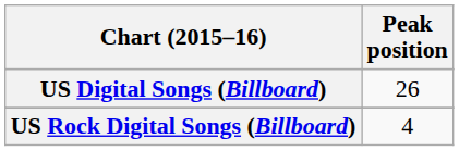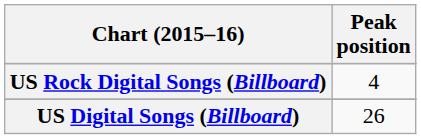 <table class="wikitable sortable plainrowheaders" style="text-align:center">
 <tr>
 <th>Chart (2015–16)</th>
 <th>Peak<br>position</th>
 </tr>
 <tr>
 </tr>
 <tr>
-<th scope="row">US <a href='#'>Digital Songs</a> (<em><a href='#'>Billboard</a></em>)</th>
-<td>26</td>
+<th scope="row">US <a href='#'>Rock Digital Songs</a> (<em><a href='#'>Billboard</a></em>)</th>
+<td>4</td>
 </tr>
 <tr>
 </tr>
 <tr>
-<th scope="row">US <a href='#'>Rock Digital Songs</a> (<em><a href='#'>Billboard</a></em>)</th>
-<td>4</td>
+<th scope="row">US <a href='#'>Digital Songs</a> (<em><a href='#'>Billboard</a></em>)</th>
+<td>26</td>
 </tr>
 </table>
